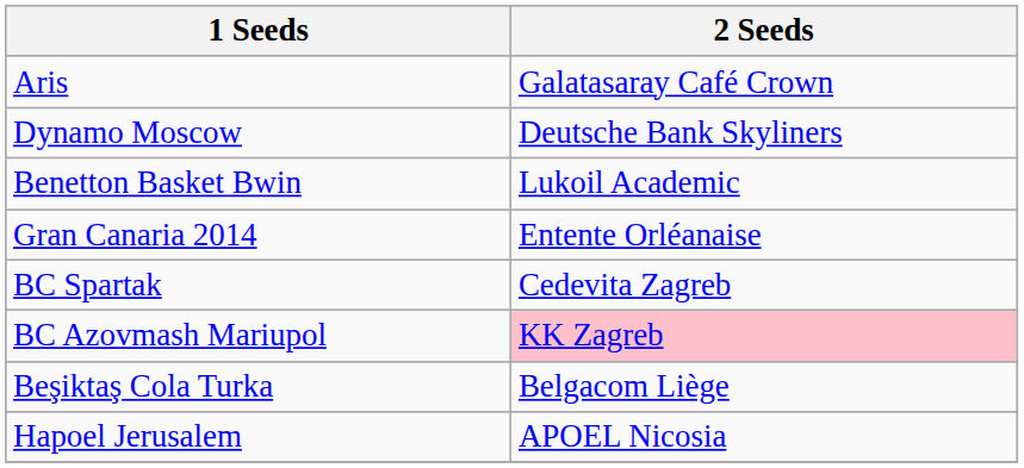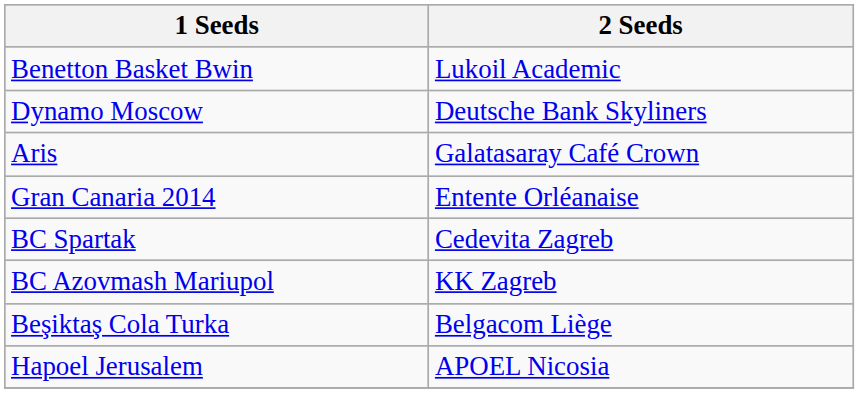 <table class="wikitable" width=40%>
 <tr>
 <th width=50%><strong>1 Seeds</strong></th>
 <th width=50%><strong>2 Seeds</strong></th>
 </tr>
 <tr>
-<td> <a href='#'>Aris</a></td>
-<td> <a href='#'>Galatasaray Café Crown</a></td>
+<td> <a href='#'>Benetton Basket Bwin</a></td>
+<td> <a href='#'>Lukoil Academic</a></td>
 </tr>
 <tr>
 <td> <a href='#'>Dynamo Moscow</a></td>
 <td> <a href='#'>Deutsche Bank Skyliners</a></td>
 </tr>
 <tr>
-<td> <a href='#'>Benetton Basket Bwin</a></td>
-<td> <a href='#'>Lukoil Academic</a></td>
+<td> <a href='#'>Aris</a></td>
+<td> <a href='#'>Galatasaray Café Crown</a></td>
 </tr>
 <tr>
 <td> <a href='#'>Gran Canaria 2014</a></td>
 <td> <a href='#'>Entente Orléanaise</a></td>
 </tr>
 <tr>
 <td> <a href='#'>BC Spartak</a></td>
 <td> <a href='#'>Cedevita Zagreb</a></td>
 </tr>
 <tr>
 <td> <a href='#'>BC Azovmash Mariupol</a></td>
-<td style="background: pink;"> <a href='#'>KK Zagreb</a></td>
+<td> <a href='#'>KK Zagreb</a></td>
 </tr>
 <tr>
 <td> <a href='#'>Beşiktaş Cola Turka</a></td>
 <td> <a href='#'>Belgacom Liège</a></td>
 </tr>
 <tr>
 <td> <a href='#'>Hapoel Jerusalem</a></td>
 <td> <a href='#'>APOEL Nicosia</a></td>
 </tr>
 <tr>
 </tr>
 </table>
